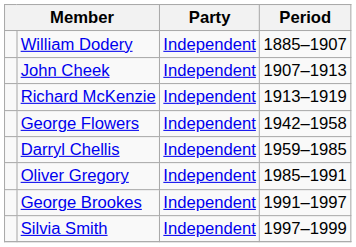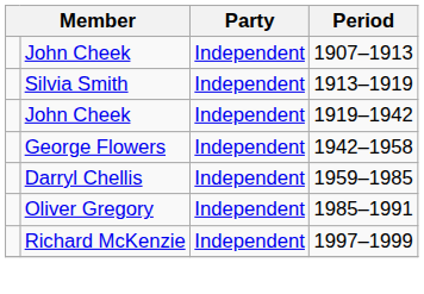 <table class="wikitable">
 <tr>
 <th colspan="2">Member</th>
 <th>Party</th>
 <th>Period</th>
-</tr>
-<tr>
-<td> </td>
-<td><a href='#'>William Dodery</a></td>
-<td><a href='#'>Independent</a></td>
-<td>1885–1907</td>
 </tr>
 <tr>
 <td> </td>
 <td><a href='#'>John Cheek</a></td>
 <td><a href='#'>Independent</a></td>
 <td>1907–1913</td>
 </tr>
 <tr>
 <td> </td>
-<td><a href='#'>Richard McKenzie</a></td>
+<td><a href='#'>Silvia Smith</a></td>
 <td><a href='#'>Independent</a></td>
 <td>1913–1919</td>
+</tr>
+<tr>
+<td> </td>
+<td><a href='#'>John Cheek</a></td>
+<td><a href='#'>Independent</a></td>
+<td>1919–1942</td>
 </tr>
 <tr>
 <td> </td>
 <td><a href='#'>George Flowers</a></td>
 <td><a href='#'>Independent</a></td>
 <td>1942–1958</td>
 </tr>
 <tr>
 <td> </td>
 <td><a href='#'>Darryl Chellis</a></td>
 <td><a href='#'>Independent</a></td>
 <td>1959–1985</td>
 </tr>
 <tr>
 <td> </td>
 <td><a href='#'>Oliver Gregory</a></td>
 <td><a href='#'>Independent</a></td>
 <td>1985–1991</td>
 </tr>
 <tr>
 <td> </td>
-<td><a href='#'>George Brookes</a></td>
-<td><a href='#'>Independent</a></td>
-<td>1991–1997</td>
-</tr>
-<tr>
-<td> </td>
-<td><a href='#'>Silvia Smith</a></td>
+<td><a href='#'>Richard McKenzie</a></td>
 <td><a href='#'>Independent</a></td>
 <td>1997–1999</td>
 </tr>
 <tr>
 </tr>
 </table>
